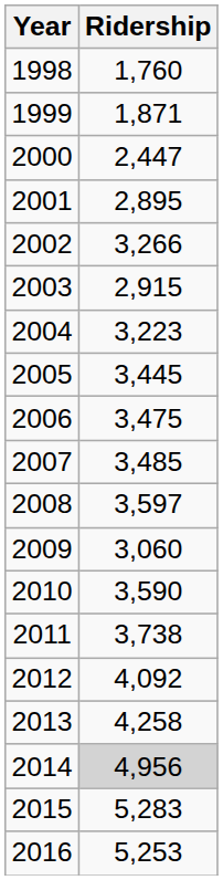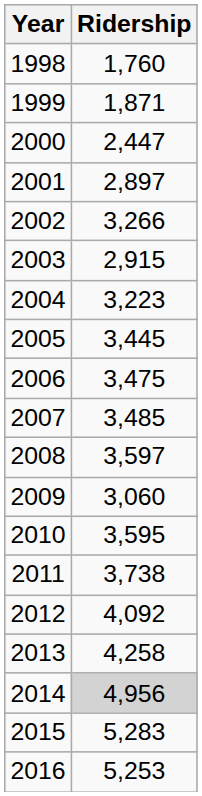 <table class="wikitable" style="text-align:center">
 <tr>
 <th>Year</th>
 <th>Ridership</th>
 </tr>
 <tr>
 <td>1998</td>
 <td>1,760</td>
 </tr>
 <tr>
 <td>1999</td>
 <td>1,871</td>
 </tr>
 <tr>
 <td>2000</td>
 <td>2,447</td>
 </tr>
 <tr>
 <td>2001</td>
-<td>2,895</td>
+<td>2,897</td>
 </tr>
 <tr>
 <td>2002</td>
 <td>3,266</td>
 </tr>
 <tr>
 <td>2003</td>
 <td>2,915</td>
 </tr>
 <tr>
 <td>2004</td>
 <td>3,223</td>
 </tr>
 <tr>
 <td>2005</td>
 <td>3,445</td>
 </tr>
 <tr>
 <td>2006</td>
 <td>3,475</td>
 </tr>
 <tr>
 <td>2007</td>
 <td>3,485</td>
 </tr>
 <tr>
 <td>2008</td>
 <td>3,597</td>
 </tr>
 <tr>
 <td>2009</td>
 <td>3,060</td>
 </tr>
 <tr>
 <td>2010</td>
-<td>3,590</td>
+<td>3,595</td>
 </tr>
 <tr>
 <td>2011</td>
 <td>3,738</td>
 </tr>
 <tr>
 <td>2012</td>
 <td>4,092</td>
 </tr>
 <tr>
 <td>2013</td>
 <td>4,258</td>
 </tr>
 <tr>
 <td>2014</td>
 <td style="background: lightgrey;">4,956</td>
 </tr>
 <tr>
 <td>2015</td>
 <td>5,283</td>
 </tr>
 <tr>
 <td>2016</td>
 <td>5,253</td>
 </tr>
 </table>
